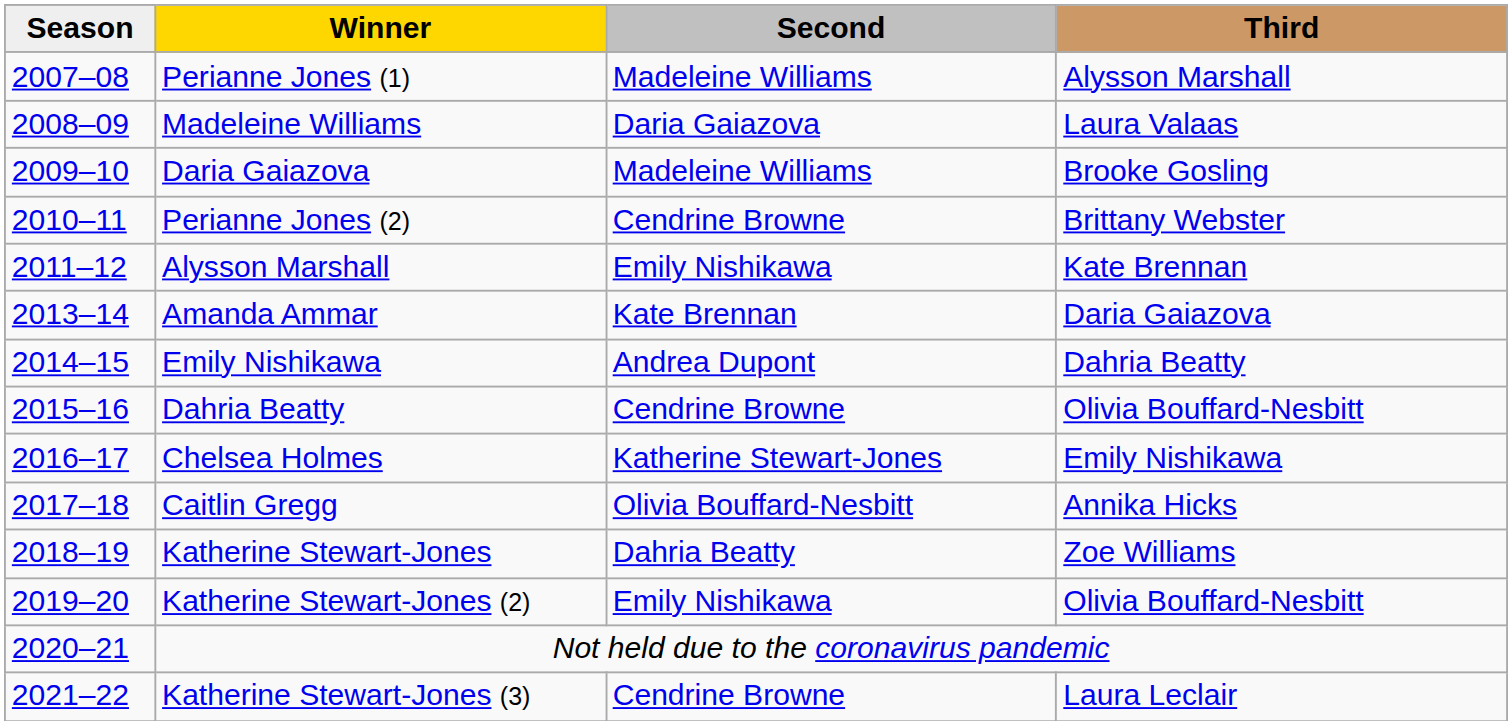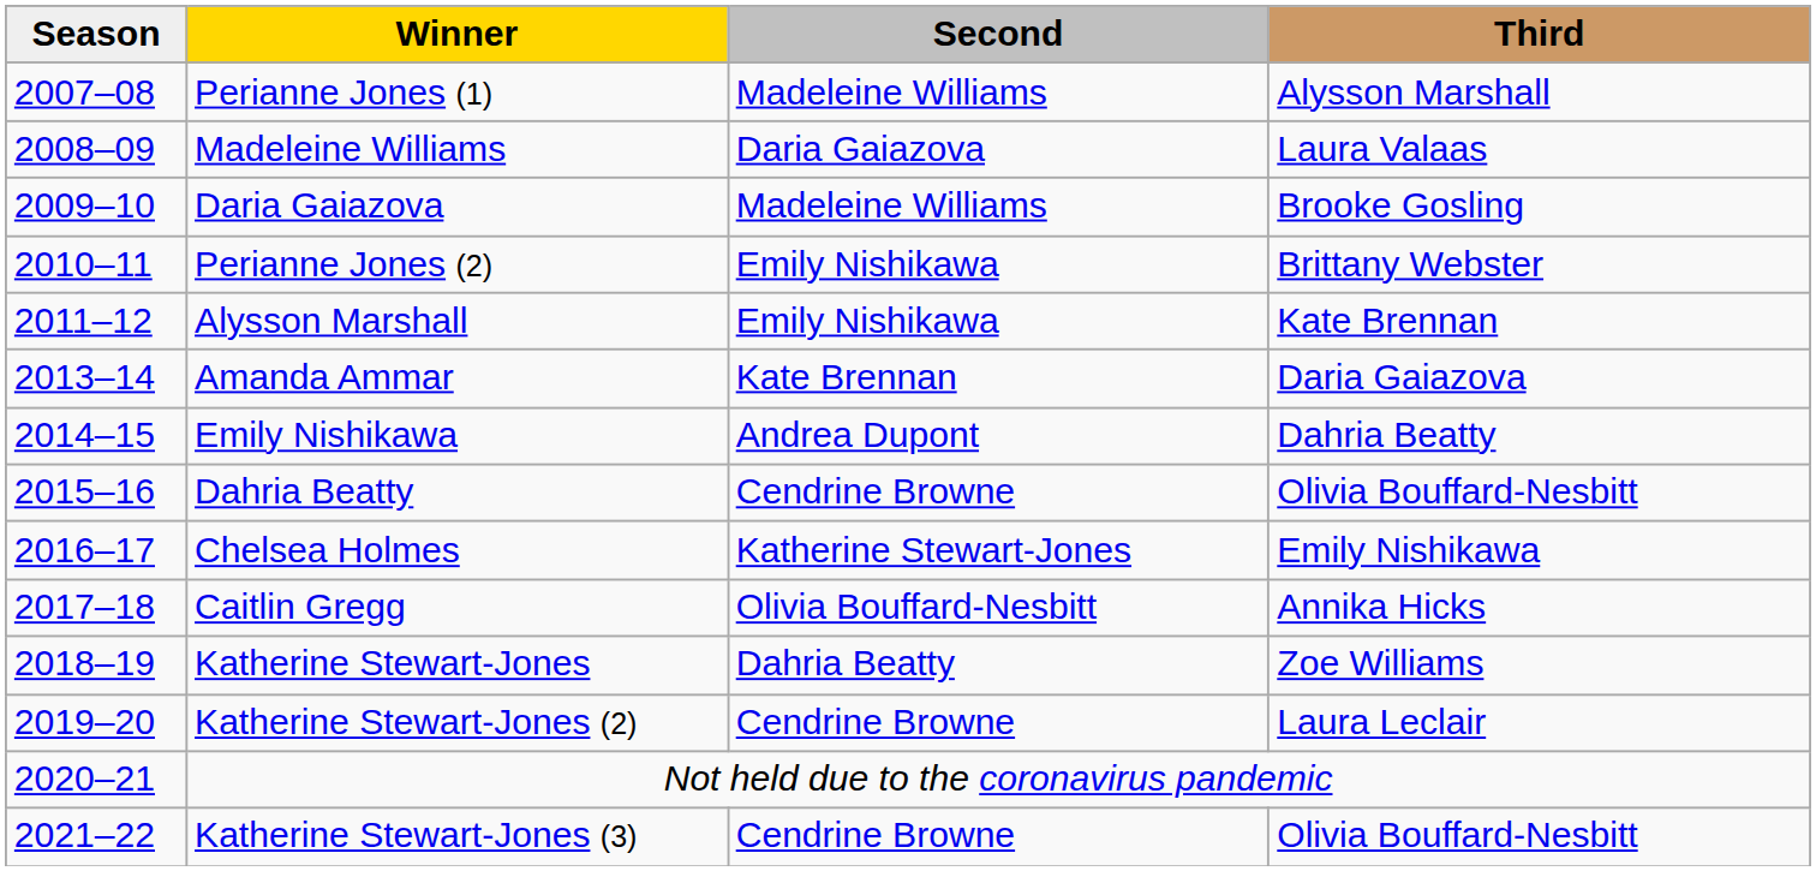 <table class="wikitable sortable" width="800">
 <tr>
 <th style="width:10%; background:#efefef;">Season</th>
 <th style="width:30%; background:gold">Winner</th>
 <th style="width:30%; background:silver">Second</th>
 <th style="width:30%; background:#CC9966">Third</th>
 </tr>
 <tr>
 <td><a href='#'>2007–08</a></td>
 <td> <a href='#'>Perianne Jones</a> <small>(1)</small></td>
 <td> <a href='#'>Madeleine Williams</a></td>
 <td> <a href='#'>Alysson Marshall</a></td>
 </tr>
 <tr>
 <td><a href='#'>2008–09</a></td>
 <td> <a href='#'>Madeleine Williams</a></td>
 <td> <a href='#'>Daria Gaiazova</a></td>
 <td> <a href='#'>Laura Valaas</a></td>
 </tr>
 <tr>
 <td><a href='#'>2009–10</a></td>
 <td> <a href='#'>Daria Gaiazova</a></td>
 <td> <a href='#'>Madeleine Williams</a></td>
 <td> <a href='#'>Brooke Gosling</a></td>
 </tr>
 <tr>
 <td><a href='#'>2010–11</a></td>
 <td> <a href='#'>Perianne Jones</a> <small>(2)</small></td>
-<td> <a href='#'>Cendrine Browne</a></td>
+<td> <a href='#'>Emily Nishikawa</a></td>
 <td> <a href='#'>Brittany Webster</a></td>
 </tr>
 <tr>
 <td><a href='#'>2011–12</a></td>
 <td> <a href='#'>Alysson Marshall</a></td>
 <td> <a href='#'>Emily Nishikawa</a></td>
 <td> <a href='#'>Kate Brennan</a></td>
 </tr>
 <tr>
 <td><a href='#'>2013–14</a></td>
 <td> <a href='#'>Amanda Ammar</a></td>
 <td> <a href='#'>Kate Brennan</a></td>
 <td> <a href='#'>Daria Gaiazova</a></td>
 </tr>
 <tr>
 <td><a href='#'>2014–15</a></td>
 <td> <a href='#'>Emily Nishikawa</a></td>
 <td> <a href='#'>Andrea Dupont</a></td>
 <td> <a href='#'>Dahria Beatty</a></td>
 </tr>
 <tr>
 <td><a href='#'>2015–16</a></td>
 <td> <a href='#'>Dahria Beatty</a></td>
 <td> <a href='#'>Cendrine Browne</a></td>
 <td> <a href='#'>Olivia Bouffard-Nesbitt</a></td>
 </tr>
 <tr>
 <td><a href='#'>2016–17</a></td>
 <td> <a href='#'>Chelsea Holmes</a></td>
 <td> <a href='#'>Katherine Stewart-Jones</a></td>
 <td> <a href='#'>Emily Nishikawa</a></td>
 </tr>
 <tr>
 <td><a href='#'>2017–18</a></td>
 <td> <a href='#'>Caitlin Gregg</a></td>
 <td> <a href='#'>Olivia Bouffard-Nesbitt</a></td>
 <td> <a href='#'>Annika Hicks</a></td>
 </tr>
 <tr>
 <td><a href='#'>2018–19</a></td>
 <td> <a href='#'>Katherine Stewart-Jones</a></td>
 <td> <a href='#'>Dahria Beatty</a></td>
 <td> <a href='#'>Zoe Williams</a></td>
 </tr>
 <tr>
 <td><a href='#'>2019–20</a></td>
 <td> <a href='#'>Katherine Stewart-Jones</a> <small>(2)</small></td>
-<td> <a href='#'>Emily Nishikawa</a></td>
-<td> <a href='#'>Olivia Bouffard-Nesbitt</a></td>
+<td> <a href='#'>Cendrine Browne</a></td>
+<td> <a href='#'>Laura Leclair</a></td>
 </tr>
 <tr>
 <td><a href='#'>2020–21</a></td>
 <td colspan="3" style="text-align:center;"><em>Not held due to the <a href='#'>coronavirus pandemic</a></em></td>
 </tr>
 <tr>
 <td><a href='#'>2021–22</a></td>
 <td> <a href='#'>Katherine Stewart-Jones</a> <small>(3)</small></td>
 <td> <a href='#'>Cendrine Browne</a></td>
-<td> <a href='#'>Laura Leclair</a></td>
+<td> <a href='#'>Olivia Bouffard-Nesbitt</a></td>
 </tr>
 </table>
